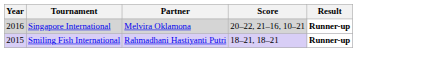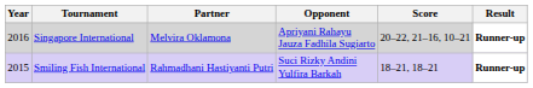 <table class="sortable wikitable" style="font-size: 90%;">
 <tr>
 <th>Year</th>
 <th>Tournament</th>
 <th>Partner</th>
+<th>Opponent</th>
 <th>Score</th>
 <th>Result</th>
 </tr>
 <tr style="background:#D5D5D5">
 <td align="center">2016</td>
 <td align="left"><a href='#'>Singapore International</a></td>
 <td align="left"> <a href='#'>Melvira Oklamona</a></td>
+<td align="left"> <a href='#'>Apriyani Rahayu</a><br> <a href='#'>Jauza Fadhila Sugiarto</a></td>
 <td align="left">20–22, 21–16, 10–21</td>
 <td style="text-align:left; background:white"> <strong>Runner-up</strong></td>
 </tr>
 <tr style="background:#D8CEF6">
 <td align="center">2015</td>
 <td align="left"><a href='#'>Smiling Fish International</a></td>
 <td align="left"> <a href='#'>Rahmadhani Hastiyanti Putri</a></td>
+<td align="left"> <a href='#'>Suci Rizky Andini</a><br> <a href='#'>Yulfira Barkah</a></td>
 <td align="left">18–21, 18–21</td>
 <td style="text-align:left; background:white"> <strong>Runner-up</strong></td>
 </tr>
 </table>
